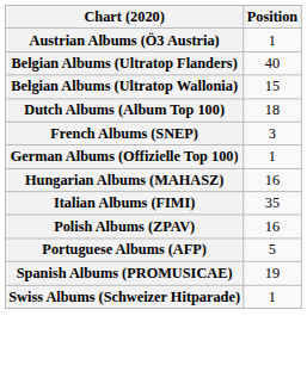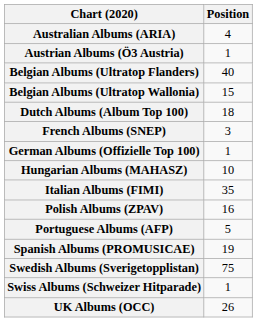 <table class="wikitable sortable plainrowheaders" style="text-align:center">
 <tr>
 <th scope="col">Chart (2020)</th>
 <th scope="col">Position</th>
+</tr>
+<tr>
+<th scope="row">Australian Albums (ARIA)</th>
+<td>4</td>
 </tr>
 <tr>
 <th scope="row">Austrian Albums (Ö3 Austria)</th>
 <td>1</td>
 </tr>
 <tr>
 <th scope="row">Belgian Albums (Ultratop Flanders)</th>
 <td>40</td>
 </tr>
 <tr>
 <th scope="row">Belgian Albums (Ultratop Wallonia)</th>
 <td>15</td>
 </tr>
 <tr>
 <th scope="row">Dutch Albums (Album Top 100)</th>
 <td>18</td>
 </tr>
 <tr>
 <th scope="row">French Albums (SNEP)</th>
 <td>3</td>
 </tr>
 <tr>
 <th scope="row">German Albums (Offizielle Top 100)</th>
 <td>1</td>
 </tr>
 <tr>
 <th scope="row">Hungarian Albums (MAHASZ)</th>
-<td>16</td>
+<td>10</td>
 </tr>
 <tr>
 <th scope="row">Italian Albums (FIMI)</th>
 <td>35</td>
 </tr>
 <tr>
 <th scope="row">Polish Albums (ZPAV)</th>
 <td>16</td>
 </tr>
 <tr>
 <th scope="row">Portuguese Albums (AFP)</th>
 <td>5</td>
 </tr>
 <tr>
 <th scope="row">Spanish Albums (PROMUSICAE)</th>
 <td>19</td>
 </tr>
 <tr>
+<th scope="row">Swedish Albums (Sverigetopplistan)</th>
+<td>75</td>
+</tr>
+<tr>
 <th scope="row">Swiss Albums (Schweizer Hitparade)</th>
 <td>1</td>
 </tr>
+<tr>
+<th scope="row">UK Albums (OCC)</th>
+<td>26</td>
+</tr>
 </table>
